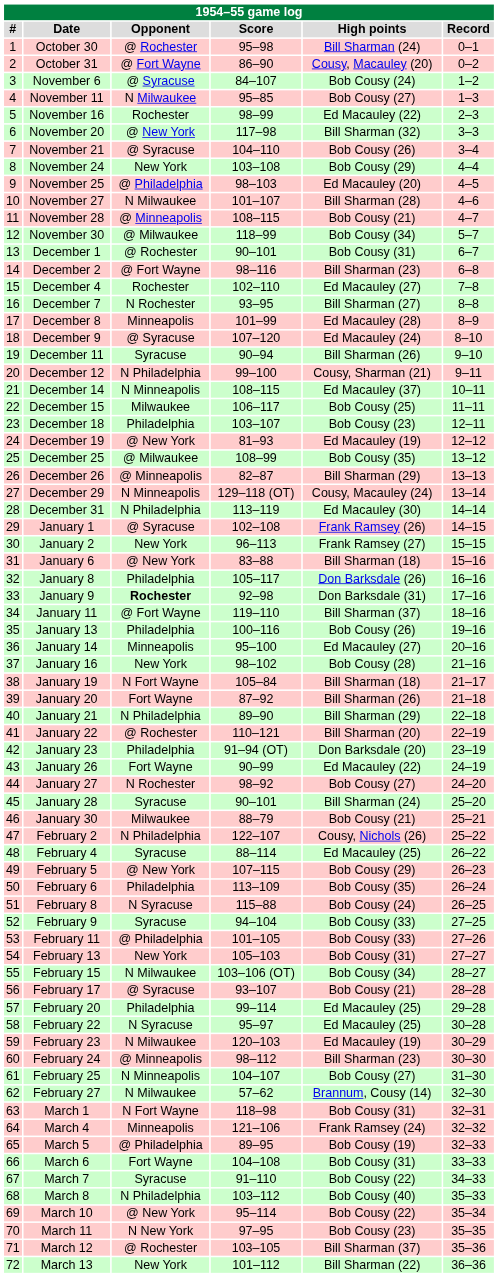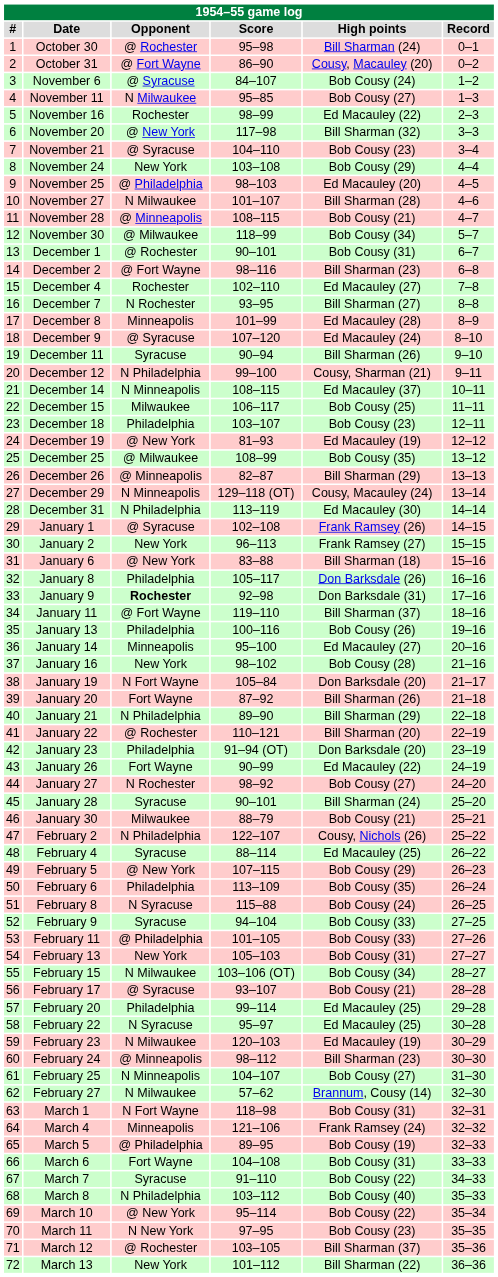 <table class="toccolours collapsible" width=50% style="clear:both; margin:1.5em auto; text-align:center">
 <tr>
 <th colspan=11 style="background:#008040; color:white;">1954–55 game log</th>
 </tr>
 <tr align="center" bgcolor="#dddddd">
 <td><strong>#</strong></td>
 <td><strong>Date</strong></td>
 <td><strong>Opponent</strong></td>
 <td><strong>Score</strong></td>
 <td><strong>High points</strong></td>
 <td><strong>Record</strong></td>
 </tr>
 <tr align="center" bgcolor="ffcccc">
 <td>1</td>
 <td>October 30</td>
 <td>@ <a href='#'>Rochester</a></td>
 <td>95–98</td>
 <td><a href='#'>Bill Sharman</a> (24)</td>
 <td>0–1</td>
 </tr>
 <tr align="center" bgcolor="ffcccc">
 <td>2</td>
 <td>October 31</td>
 <td>@ <a href='#'>Fort Wayne</a></td>
 <td>86–90</td>
 <td><a href='#'>Cousy</a>, <a href='#'>Macauley</a> (20)</td>
 <td>0–2</td>
 </tr>
 <tr align="center" bgcolor="ccffcc">
 <td>3</td>
 <td>November 6</td>
 <td>@ <a href='#'>Syracuse</a></td>
 <td>84–107</td>
 <td>Bob Cousy (24)</td>
 <td>1–2</td>
 </tr>
 <tr align="center" bgcolor="ffcccc">
 <td>4</td>
 <td>November 11</td>
 <td>N <a href='#'>Milwaukee</a></td>
 <td>95–85</td>
 <td>Bob Cousy (27)</td>
 <td>1–3</td>
 </tr>
 <tr align="center" bgcolor="ccffcc">
 <td>5</td>
 <td>November 16</td>
 <td>Rochester</td>
 <td>98–99</td>
 <td>Ed Macauley (22)</td>
 <td>2–3</td>
 </tr>
 <tr align="center" bgcolor="ccffcc">
 <td>6</td>
 <td>November 20</td>
 <td>@ <a href='#'>New York</a></td>
 <td>117–98</td>
 <td>Bill Sharman (32)</td>
 <td>3–3</td>
 </tr>
 <tr align="center" bgcolor="ffcccc">
 <td>7</td>
 <td>November 21</td>
 <td>@ Syracuse</td>
 <td>104–110</td>
-<td>Bob Cousy (26)</td>
+<td>Bob Cousy (23)</td>
 <td>3–4</td>
 </tr>
 <tr align="center" bgcolor="ccffcc">
 <td>8</td>
 <td>November 24</td>
 <td>New York</td>
 <td>103–108</td>
 <td>Bob Cousy (29)</td>
 <td>4–4</td>
 </tr>
 <tr align="center" bgcolor="ffcccc">
 <td>9</td>
 <td>November 25</td>
 <td>@ <a href='#'>Philadelphia</a></td>
 <td>98–103</td>
 <td>Ed Macauley (20)</td>
 <td>4–5</td>
 </tr>
 <tr align="center" bgcolor="ffcccc">
 <td>10</td>
 <td>November 27</td>
 <td>N Milwaukee</td>
 <td>101–107</td>
 <td>Bill Sharman (28)</td>
 <td>4–6</td>
 </tr>
 <tr align="center" bgcolor="ffcccc">
 <td>11</td>
 <td>November 28</td>
 <td>@ <a href='#'>Minneapolis</a></td>
 <td>108–115</td>
 <td>Bob Cousy (21)</td>
 <td>4–7</td>
 </tr>
 <tr align="center" bgcolor="ccffcc">
 <td>12</td>
 <td>November 30</td>
 <td>@ Milwaukee</td>
 <td>118–99</td>
 <td>Bob Cousy (34)</td>
 <td>5–7</td>
 </tr>
 <tr align="center" bgcolor="ccffcc">
 <td>13</td>
 <td>December 1</td>
 <td>@ Rochester</td>
 <td>90–101</td>
 <td>Bob Cousy (31)</td>
 <td>6–7</td>
 </tr>
 <tr align="center" bgcolor="ffcccc">
 <td>14</td>
 <td>December 2</td>
 <td>@ Fort Wayne</td>
 <td>98–116</td>
 <td>Bill Sharman (23)</td>
 <td>6–8</td>
 </tr>
 <tr align="center" bgcolor="ccffcc">
 <td>15</td>
 <td>December 4</td>
 <td>Rochester</td>
 <td>102–110</td>
 <td>Ed Macauley (27)</td>
 <td>7–8</td>
 </tr>
 <tr align="center" bgcolor="ccffcc">
 <td>16</td>
 <td>December 7</td>
 <td>N Rochester</td>
 <td>93–95</td>
 <td>Bill Sharman (27)</td>
 <td>8–8</td>
 </tr>
 <tr align="center" bgcolor="ffcccc">
 <td>17</td>
 <td>December 8</td>
 <td>Minneapolis</td>
 <td>101–99</td>
 <td>Ed Macauley (28)</td>
 <td>8–9</td>
 </tr>
 <tr align="center" bgcolor="ffcccc">
 <td>18</td>
 <td>December 9</td>
 <td>@ Syracuse</td>
 <td>107–120</td>
 <td>Ed Macauley (24)</td>
 <td>8–10</td>
 </tr>
 <tr align="center" bgcolor="ccffcc">
 <td>19</td>
 <td>December 11</td>
 <td>Syracuse</td>
 <td>90–94</td>
 <td>Bill Sharman (26)</td>
 <td>9–10</td>
 </tr>
 <tr align="center" bgcolor="ffcccc">
 <td>20</td>
 <td>December 12</td>
 <td>N Philadelphia</td>
 <td>99–100</td>
 <td>Cousy, Sharman (21)</td>
 <td>9–11</td>
 </tr>
 <tr align="center" bgcolor="ccffcc">
 <td>21</td>
 <td>December 14</td>
 <td>N Minneapolis</td>
 <td>108–115</td>
 <td>Ed Macauley (37)</td>
 <td>10–11</td>
 </tr>
 <tr align="center" bgcolor="ccffcc">
 <td>22</td>
 <td>December 15</td>
 <td>Milwaukee</td>
 <td>106–117</td>
 <td>Bob Cousy (25)</td>
 <td>11–11</td>
 </tr>
 <tr align="center" bgcolor="ccffcc">
 <td>23</td>
 <td>December 18</td>
 <td>Philadelphia</td>
 <td>103–107</td>
 <td>Bob Cousy (23)</td>
 <td>12–11</td>
 </tr>
 <tr align="center" bgcolor="ffcccc">
 <td>24</td>
 <td>December 19</td>
 <td>@ New York</td>
 <td>81–93</td>
 <td>Ed Macauley (19)</td>
 <td>12–12</td>
 </tr>
 <tr align="center" bgcolor="ccffcc">
 <td>25</td>
 <td>December 25</td>
 <td>@ Milwaukee</td>
 <td>108–99</td>
 <td>Bob Cousy (35)</td>
 <td>13–12</td>
 </tr>
 <tr align="center" bgcolor="ffcccc">
 <td>26</td>
 <td>December 26</td>
 <td>@ Minneapolis</td>
 <td>82–87</td>
 <td>Bill Sharman (29)</td>
 <td>13–13</td>
 </tr>
 <tr align="center" bgcolor="ffcccc">
 <td>27</td>
 <td>December 29</td>
 <td>N Minneapolis</td>
 <td>129–118 (OT)</td>
 <td>Cousy, Macauley (24)</td>
 <td>13–14</td>
 </tr>
 <tr align="center" bgcolor="ccffcc">
 <td>28</td>
 <td>December 31</td>
 <td>N Philadelphia</td>
 <td>113–119</td>
 <td>Ed Macauley (30)</td>
 <td>14–14</td>
 </tr>
 <tr align="center" bgcolor="ffcccc">
 <td>29</td>
 <td>January 1</td>
 <td>@ Syracuse</td>
 <td>102–108</td>
 <td><a href='#'>Frank Ramsey</a> (26)</td>
 <td>14–15</td>
 </tr>
 <tr align="center" bgcolor="ccffcc">
 <td>30</td>
 <td>January 2</td>
 <td>New York</td>
 <td>96–113</td>
 <td>Frank Ramsey (27)</td>
 <td>15–15</td>
 </tr>
 <tr align="center" bgcolor="ffcccc">
 <td>31</td>
 <td>January 6</td>
 <td>@ New York</td>
 <td>83–88</td>
 <td>Bill Sharman (18)</td>
 <td>15–16</td>
 </tr>
 <tr align="center" bgcolor="ccffcc">
 <td>32</td>
 <td>January 8</td>
 <td>Philadelphia</td>
 <td>105–117</td>
 <td><a href='#'>Don Barksdale</a> (26)</td>
 <td>16–16</td>
 </tr>
 <tr align="center" bgcolor="ccffcc">
 <td>33</td>
 <td>January 9</td>
 <td><strong>Rochester</strong></td>
 <td>92–98</td>
 <td>Don Barksdale (31)</td>
 <td>17–16</td>
 </tr>
 <tr align="center" bgcolor="ccffcc">
 <td>34</td>
 <td>January 11</td>
 <td>@ Fort Wayne</td>
 <td>119–110</td>
 <td>Bill Sharman (37)</td>
 <td>18–16</td>
 </tr>
 <tr align="center" bgcolor="ccffcc">
 <td>35</td>
 <td>January 13</td>
 <td>Philadelphia</td>
 <td>100–116</td>
 <td>Bob Cousy (26)</td>
 <td>19–16</td>
 </tr>
 <tr align="center" bgcolor="ccffcc">
 <td>36</td>
 <td>January 14</td>
 <td>Minneapolis</td>
 <td>95–100</td>
 <td>Ed Macauley (27)</td>
 <td>20–16</td>
 </tr>
 <tr align="center" bgcolor="ccffcc">
 <td>37</td>
 <td>January 16</td>
 <td>New York</td>
 <td>98–102</td>
 <td>Bob Cousy (28)</td>
 <td>21–16</td>
 </tr>
 <tr align="center" bgcolor="ffcccc">
 <td>38</td>
 <td>January 19</td>
 <td>N Fort Wayne</td>
 <td>105–84</td>
-<td>Bill Sharman (18)</td>
+<td>Don Barksdale (20)</td>
 <td>21–17</td>
 </tr>
 <tr align="center" bgcolor="ffcccc">
 <td>39</td>
 <td>January 20</td>
 <td>Fort Wayne</td>
 <td>87–92</td>
 <td>Bill Sharman (26)</td>
 <td>21–18</td>
 </tr>
 <tr align="center" bgcolor="ccffcc">
 <td>40</td>
 <td>January 21</td>
 <td>N Philadelphia</td>
 <td>89–90</td>
 <td>Bill Sharman (29)</td>
 <td>22–18</td>
 </tr>
 <tr align="center" bgcolor="ffcccc">
 <td>41</td>
 <td>January 22</td>
 <td>@ Rochester</td>
 <td>110–121</td>
 <td>Bill Sharman (20)</td>
 <td>22–19</td>
 </tr>
 <tr align="center" bgcolor="ccffcc">
 <td>42</td>
 <td>January 23</td>
 <td>Philadelphia</td>
 <td>91–94 (OT)</td>
 <td>Don Barksdale (20)</td>
 <td>23–19</td>
 </tr>
 <tr align="center" bgcolor="ccffcc">
 <td>43</td>
 <td>January 26</td>
 <td>Fort Wayne</td>
 <td>90–99</td>
 <td>Ed Macauley (22)</td>
 <td>24–19</td>
 </tr>
 <tr align="center" bgcolor="ffcccc">
 <td>44</td>
 <td>January 27</td>
 <td>N Rochester</td>
 <td>98–92</td>
 <td>Bob Cousy (27)</td>
 <td>24–20</td>
 </tr>
 <tr align="center" bgcolor="ccffcc">
 <td>45</td>
 <td>January 28</td>
 <td>Syracuse</td>
 <td>90–101</td>
 <td>Bill Sharman (24)</td>
 <td>25–20</td>
 </tr>
 <tr align="center" bgcolor="ffcccc">
 <td>46</td>
 <td>January 30</td>
 <td>Milwaukee</td>
 <td>88–79</td>
 <td>Bob Cousy (21)</td>
 <td>25–21</td>
 </tr>
 <tr align="center" bgcolor="ffcccc">
 <td>47</td>
 <td>February 2</td>
 <td>N Philadelphia</td>
 <td>122–107</td>
 <td>Cousy, <a href='#'>Nichols</a> (26)</td>
 <td>25–22</td>
 </tr>
 <tr align="center" bgcolor="ccffcc">
 <td>48</td>
 <td>February 4</td>
 <td>Syracuse</td>
 <td>88–114</td>
 <td>Ed Macauley (25)</td>
 <td>26–22</td>
 </tr>
 <tr align="center" bgcolor="ffcccc">
 <td>49</td>
 <td>February 5</td>
 <td>@ New York</td>
 <td>107–115</td>
 <td>Bob Cousy (29)</td>
 <td>26–23</td>
 </tr>
 <tr align="center" bgcolor="ffcccc">
 <td>50</td>
 <td>February 6</td>
 <td>Philadelphia</td>
 <td>113–109</td>
 <td>Bob Cousy (35)</td>
 <td>26–24</td>
 </tr>
 <tr align="center" bgcolor="ffcccc">
 <td>51</td>
 <td>February 8</td>
 <td>N Syracuse</td>
 <td>115–88</td>
 <td>Bob Cousy (24)</td>
 <td>26–25</td>
 </tr>
 <tr align="center" bgcolor="ccffcc">
 <td>52</td>
 <td>February 9</td>
 <td>Syracuse</td>
 <td>94–104</td>
 <td>Bob Cousy (33)</td>
 <td>27–25</td>
 </tr>
 <tr align="center" bgcolor="ffcccc">
 <td>53</td>
 <td>February 11</td>
 <td>@ Philadelphia</td>
 <td>101–105</td>
 <td>Bob Cousy (33)</td>
 <td>27–26</td>
 </tr>
 <tr align="center" bgcolor="ffcccc">
 <td>54</td>
 <td>February 13</td>
 <td>New York</td>
 <td>105–103</td>
 <td>Bob Cousy (31)</td>
 <td>27–27</td>
 </tr>
 <tr align="center" bgcolor="ccffcc">
 <td>55</td>
 <td>February 15</td>
 <td>N Milwaukee</td>
 <td>103–106 (OT)</td>
 <td>Bob Cousy (34)</td>
 <td>28–27</td>
 </tr>
 <tr align="center" bgcolor="ffcccc">
 <td>56</td>
 <td>February 17</td>
 <td>@ Syracuse</td>
 <td>93–107</td>
 <td>Bob Cousy (21)</td>
 <td>28–28</td>
 </tr>
 <tr align="center" bgcolor="ccffcc">
 <td>57</td>
 <td>February 20</td>
 <td>Philadelphia</td>
 <td>99–114</td>
 <td>Ed Macauley (25)</td>
 <td>29–28</td>
 </tr>
 <tr align="center" bgcolor="ccffcc">
 <td>58</td>
 <td>February 22</td>
 <td>N Syracuse</td>
 <td>95–97</td>
 <td>Ed Macauley (25)</td>
 <td>30–28</td>
 </tr>
 <tr align="center" bgcolor="ffcccc">
 <td>59</td>
 <td>February 23</td>
 <td>N Milwaukee</td>
 <td>120–103</td>
 <td>Ed Macauley (19)</td>
 <td>30–29</td>
 </tr>
 <tr align="center" bgcolor="ffcccc">
 <td>60</td>
 <td>February 24</td>
 <td>@ Minneapolis</td>
 <td>98–112</td>
 <td>Bill Sharman (23)</td>
 <td>30–30</td>
 </tr>
 <tr align="center" bgcolor="ccffcc">
 <td>61</td>
 <td>February 25</td>
 <td>N Minneapolis</td>
 <td>104–107</td>
 <td>Bob Cousy (27)</td>
 <td>31–30</td>
 </tr>
 <tr align="center" bgcolor="ccffcc">
 <td>62</td>
 <td>February 27</td>
 <td>N Milwaukee</td>
 <td>57–62</td>
 <td><a href='#'>Brannum</a>, Cousy (14)</td>
 <td>32–30</td>
 </tr>
 <tr align="center" bgcolor="ffcccc">
 <td>63</td>
 <td>March 1</td>
 <td>N Fort Wayne</td>
 <td>118–98</td>
 <td>Bob Cousy (31)</td>
 <td>32–31</td>
 </tr>
 <tr align="center" bgcolor="ffcccc">
 <td>64</td>
 <td>March 4</td>
 <td>Minneapolis</td>
 <td>121–106</td>
 <td>Frank Ramsey (24)</td>
 <td>32–32</td>
 </tr>
 <tr align="center" bgcolor="ffcccc">
 <td>65</td>
 <td>March 5</td>
 <td>@ Philadelphia</td>
 <td>89–95</td>
 <td>Bob Cousy (19)</td>
 <td>32–33</td>
 </tr>
 <tr align="center" bgcolor="ccffcc">
 <td>66</td>
 <td>March 6</td>
 <td>Fort Wayne</td>
 <td>104–108</td>
 <td>Bob Cousy (31)</td>
 <td>33–33</td>
 </tr>
 <tr align="center" bgcolor="ccffcc">
 <td>67</td>
 <td>March 7</td>
 <td>Syracuse</td>
 <td>91–110</td>
 <td>Bob Cousy (22)</td>
 <td>34–33</td>
 </tr>
 <tr align="center" bgcolor="ccffcc">
 <td>68</td>
 <td>March 8</td>
 <td>N Philadelphia</td>
 <td>103–112</td>
 <td>Bob Cousy (40)</td>
 <td>35–33</td>
 </tr>
 <tr align="center" bgcolor="ffcccc">
 <td>69</td>
 <td>March 10</td>
 <td>@ New York</td>
 <td>95–114</td>
 <td>Bob Cousy (22)</td>
 <td>35–34</td>
 </tr>
 <tr align="center" bgcolor="ffcccc">
 <td>70</td>
 <td>March 11</td>
 <td>N New York</td>
 <td>97–95</td>
 <td>Bob Cousy (23)</td>
 <td>35–35</td>
 </tr>
 <tr align="center" bgcolor="ffcccc">
 <td>71</td>
 <td>March 12</td>
 <td>@ Rochester</td>
 <td>103–105</td>
 <td>Bill Sharman (37)</td>
 <td>35–36</td>
 </tr>
 <tr align="center" bgcolor="ccffcc">
 <td>72</td>
 <td>March 13</td>
 <td>New York</td>
 <td>101–112</td>
 <td>Bill Sharman (22)</td>
 <td>36–36</td>
 </tr>
 </table>
